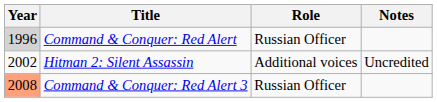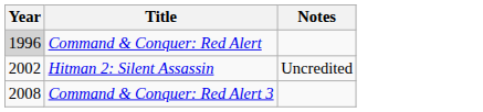 <table class="wikitable unsortable">
 <tr>
 <th>Year</th>
 <th>Title</th>
-<th>Role</th>
 <th>Notes</th>
 </tr>
 <tr>
 <td style="background: lightgrey;">1996</td>
 <td><em><a href='#'>Command & Conquer: Red Alert</a></em></td>
-<td>Russian Officer</td>
 <td></td>
 </tr>
 <tr>
 <td>2002</td>
 <td><em><a href='#'>Hitman 2: Silent Assassin</a></em></td>
-<td>Additional voices</td>
 <td>Uncredited</td>
 </tr>
 <tr>
-<td style="background: lightsalmon;">2008</td>
+<td>2008</td>
 <td><em><a href='#'>Command & Conquer: Red Alert 3</a></em></td>
-<td>Russian Officer</td>
 <td></td>
 </tr>
 </table>
